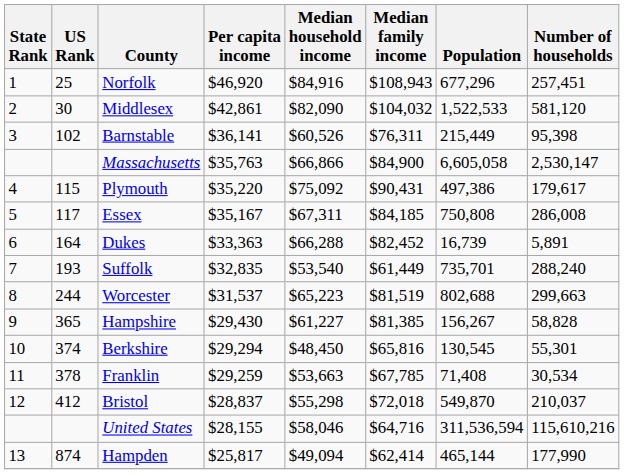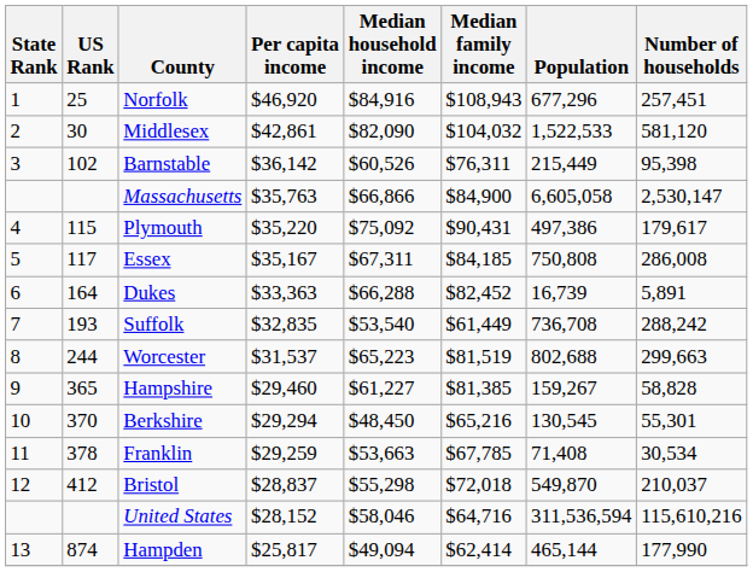 <table class="wikitable sortable">
 <tr valign=bottom>
 <th>State<br>Rank</th>
 <th>US<br>Rank</th>
 <th>County</th>
 <th>Per capita<br>income</th>
 <th>Median<br>household<br>income</th>
 <th>Median<br>family<br>income</th>
 <th>Population</th>
 <th>Number of<br>households</th>
 </tr>
 <tr>
 <td>1</td>
 <td>25</td>
 <td><a href='#'>Norfolk</a></td>
 <td>$46,920</td>
 <td>$84,916</td>
 <td>$108,943</td>
 <td>677,296</td>
 <td>257,451</td>
 </tr>
 <tr>
 <td>2</td>
 <td>30</td>
 <td><a href='#'>Middlesex</a></td>
 <td>$42,861</td>
 <td>$82,090</td>
 <td>$104,032</td>
 <td>1,522,533</td>
 <td>581,120</td>
 </tr>
 <tr>
 <td>3</td>
 <td>102</td>
 <td><a href='#'>Barnstable</a></td>
-<td>$36,141</td>
+<td>$36,142</td>
 <td>$60,526</td>
 <td>$76,311</td>
 <td>215,449</td>
 <td>95,398</td>
 </tr>
 <tr>
 <td></td>
 <td></td>
 <td><em><a href='#'>Massachusetts</a></em></td>
 <td>$35,763</td>
 <td>$66,866</td>
 <td>$84,900</td>
 <td>6,605,058</td>
 <td>2,530,147</td>
 </tr>
 <tr>
 <td>4</td>
 <td>115</td>
 <td><a href='#'>Plymouth</a></td>
 <td>$35,220</td>
 <td>$75,092</td>
 <td>$90,431</td>
 <td>497,386</td>
 <td>179,617</td>
 </tr>
 <tr>
 <td>5</td>
 <td>117</td>
 <td><a href='#'>Essex</a></td>
 <td>$35,167</td>
 <td>$67,311</td>
 <td>$84,185</td>
 <td>750,808</td>
 <td>286,008</td>
 </tr>
 <tr>
 <td>6</td>
 <td>164</td>
 <td><a href='#'>Dukes</a></td>
 <td>$33,363</td>
 <td>$66,288</td>
 <td>$82,452</td>
 <td>16,739</td>
 <td>5,891</td>
 </tr>
 <tr>
 <td>7</td>
 <td>193</td>
 <td><a href='#'>Suffolk</a></td>
 <td>$32,835</td>
 <td>$53,540</td>
 <td>$61,449</td>
-<td>735,701</td>
-<td>288,240</td>
+<td>736,708</td>
+<td>288,242</td>
 </tr>
 <tr>
 <td>8</td>
 <td>244</td>
 <td><a href='#'>Worcester</a></td>
 <td>$31,537</td>
 <td>$65,223</td>
 <td>$81,519</td>
 <td>802,688</td>
 <td>299,663</td>
 </tr>
 <tr>
 <td>9</td>
 <td>365</td>
 <td><a href='#'>Hampshire</a></td>
-<td>$29,430</td>
+<td>$29,460</td>
 <td>$61,227</td>
 <td>$81,385</td>
-<td>156,267</td>
+<td>159,267</td>
 <td>58,828</td>
 </tr>
 <tr>
 <td>10</td>
-<td>374</td>
+<td>370</td>
 <td><a href='#'>Berkshire</a></td>
 <td>$29,294</td>
 <td>$48,450</td>
-<td>$65,816</td>
+<td>$65,216</td>
 <td>130,545</td>
 <td>55,301</td>
 </tr>
 <tr>
 <td>11</td>
 <td>378</td>
 <td><a href='#'>Franklin</a></td>
 <td>$29,259</td>
 <td>$53,663</td>
 <td>$67,785</td>
 <td>71,408</td>
 <td>30,534</td>
 </tr>
 <tr>
 <td>12</td>
 <td>412</td>
 <td><a href='#'>Bristol</a></td>
 <td>$28,837</td>
 <td>$55,298</td>
 <td>$72,018</td>
 <td>549,870</td>
 <td>210,037</td>
 </tr>
 <tr>
 <td></td>
 <td></td>
 <td><em><a href='#'>United States</a></em></td>
-<td>$28,155</td>
+<td>$28,152</td>
 <td>$58,046</td>
 <td>$64,716</td>
 <td>311,536,594</td>
 <td>115,610,216</td>
 </tr>
 <tr>
 <td>13</td>
 <td>874</td>
 <td><a href='#'>Hampden</a></td>
 <td>$25,817</td>
 <td>$49,094</td>
 <td>$62,414</td>
 <td>465,144</td>
 <td>177,990</td>
 </tr>
 <tr>
 </tr>
 </table>
